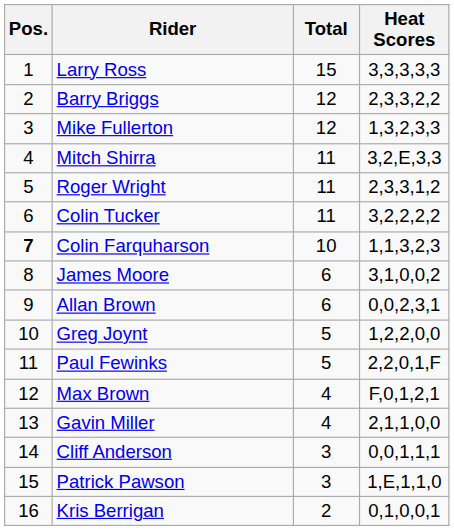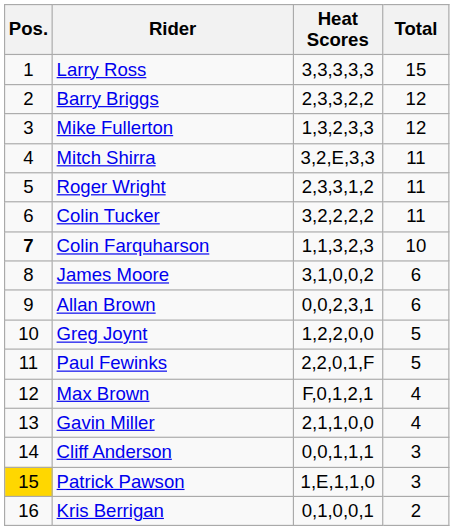 <table class=wikitable>
 <tr>
 <th width=25px>Pos.</th>
 <th width=200px>Rider</th>
+<th width=70px>Heat Scores</th>
 <th width=50px>Total</th>
-<th width=70px>Heat Scores</th>
 </tr>
 <tr align=center >
 <td>1</td>
 <td align=left><a href='#'>Larry Ross</a></td>
+<td>3,3,3,3,3</td>
 <td>15</td>
-<td>3,3,3,3,3</td>
 </tr>
 <tr align=center >
 <td>2</td>
 <td align=left><a href='#'>Barry Briggs</a></td>
+<td>2,3,3,2,2</td>
 <td>12</td>
-<td>2,3,3,2,2</td>
 </tr>
 <tr align=center >
 <td>3</td>
 <td align=left><a href='#'>Mike Fullerton</a></td>
+<td>1,3,2,3,3</td>
 <td>12</td>
-<td>1,3,2,3,3</td>
 </tr>
 <tr align=center >
 <td>4</td>
 <td align=left><a href='#'>Mitch Shirra</a></td>
+<td>3,2,E,3,3</td>
 <td>11</td>
-<td>3,2,E,3,3</td>
 </tr>
 <tr align=center >
 <td>5</td>
 <td align=left><a href='#'>Roger Wright</a></td>
+<td>2,3,3,1,2</td>
 <td>11</td>
-<td>2,3,3,1,2</td>
 </tr>
 <tr align=center >
 <td>6</td>
 <td align=left><a href='#'>Colin Tucker</a></td>
+<td>3,2,2,2,2</td>
 <td>11</td>
-<td>3,2,2,2,2</td>
 </tr>
 <tr align=center >
 <td><strong>7</strong></td>
 <td align=left><a href='#'>Colin Farquharson</a></td>
+<td>1,1,3,2,3</td>
 <td>10</td>
-<td>1,1,3,2,3</td>
 </tr>
 <tr align=center >
 <td>8</td>
 <td align=left><a href='#'>James Moore</a></td>
+<td>3,1,0,0,2</td>
 <td>6</td>
-<td>3,1,0,0,2</td>
 </tr>
 <tr align=center>
 <td>9</td>
 <td align=left><a href='#'>Allan Brown</a></td>
+<td>0,0,2,3,1</td>
 <td>6</td>
-<td>0,0,2,3,1</td>
 </tr>
 <tr align=center>
 <td>10</td>
 <td align=left><a href='#'>Greg Joynt</a></td>
+<td>1,2,2,0,0</td>
 <td>5</td>
-<td>1,2,2,0,0</td>
 </tr>
 <tr align=center>
 <td>11</td>
 <td align=left><a href='#'>Paul Fewinks</a></td>
+<td>2,2,0,1,F</td>
 <td>5</td>
-<td>2,2,0,1,F</td>
 </tr>
 <tr align=center>
 <td>12</td>
 <td align=left><a href='#'>Max Brown</a></td>
+<td>F,0,1,2,1</td>
 <td>4</td>
-<td>F,0,1,2,1</td>
 </tr>
 <tr align=center>
 <td>13</td>
 <td align=left><a href='#'>Gavin Miller</a></td>
+<td>2,1,1,0,0</td>
 <td>4</td>
-<td>2,1,1,0,0</td>
 </tr>
 <tr align=center>
 <td>14</td>
 <td align=left><a href='#'>Cliff Anderson</a></td>
+<td>0,0,1,1,1</td>
 <td>3</td>
-<td>0,0,1,1,1</td>
 </tr>
 <tr align=center>
-<td>15</td>
+<td style="background: gold;">15</td>
 <td align=left><a href='#'>Patrick Pawson</a></td>
+<td>1,E,1,1,0</td>
 <td>3</td>
-<td>1,E,1,1,0</td>
 </tr>
 <tr align=center>
 <td>16</td>
 <td align=left><a href='#'>Kris Berrigan</a></td>
+<td>0,1,0,0,1</td>
 <td>2</td>
-<td>0,1,0,0,1</td>
 </tr>
 </table>
